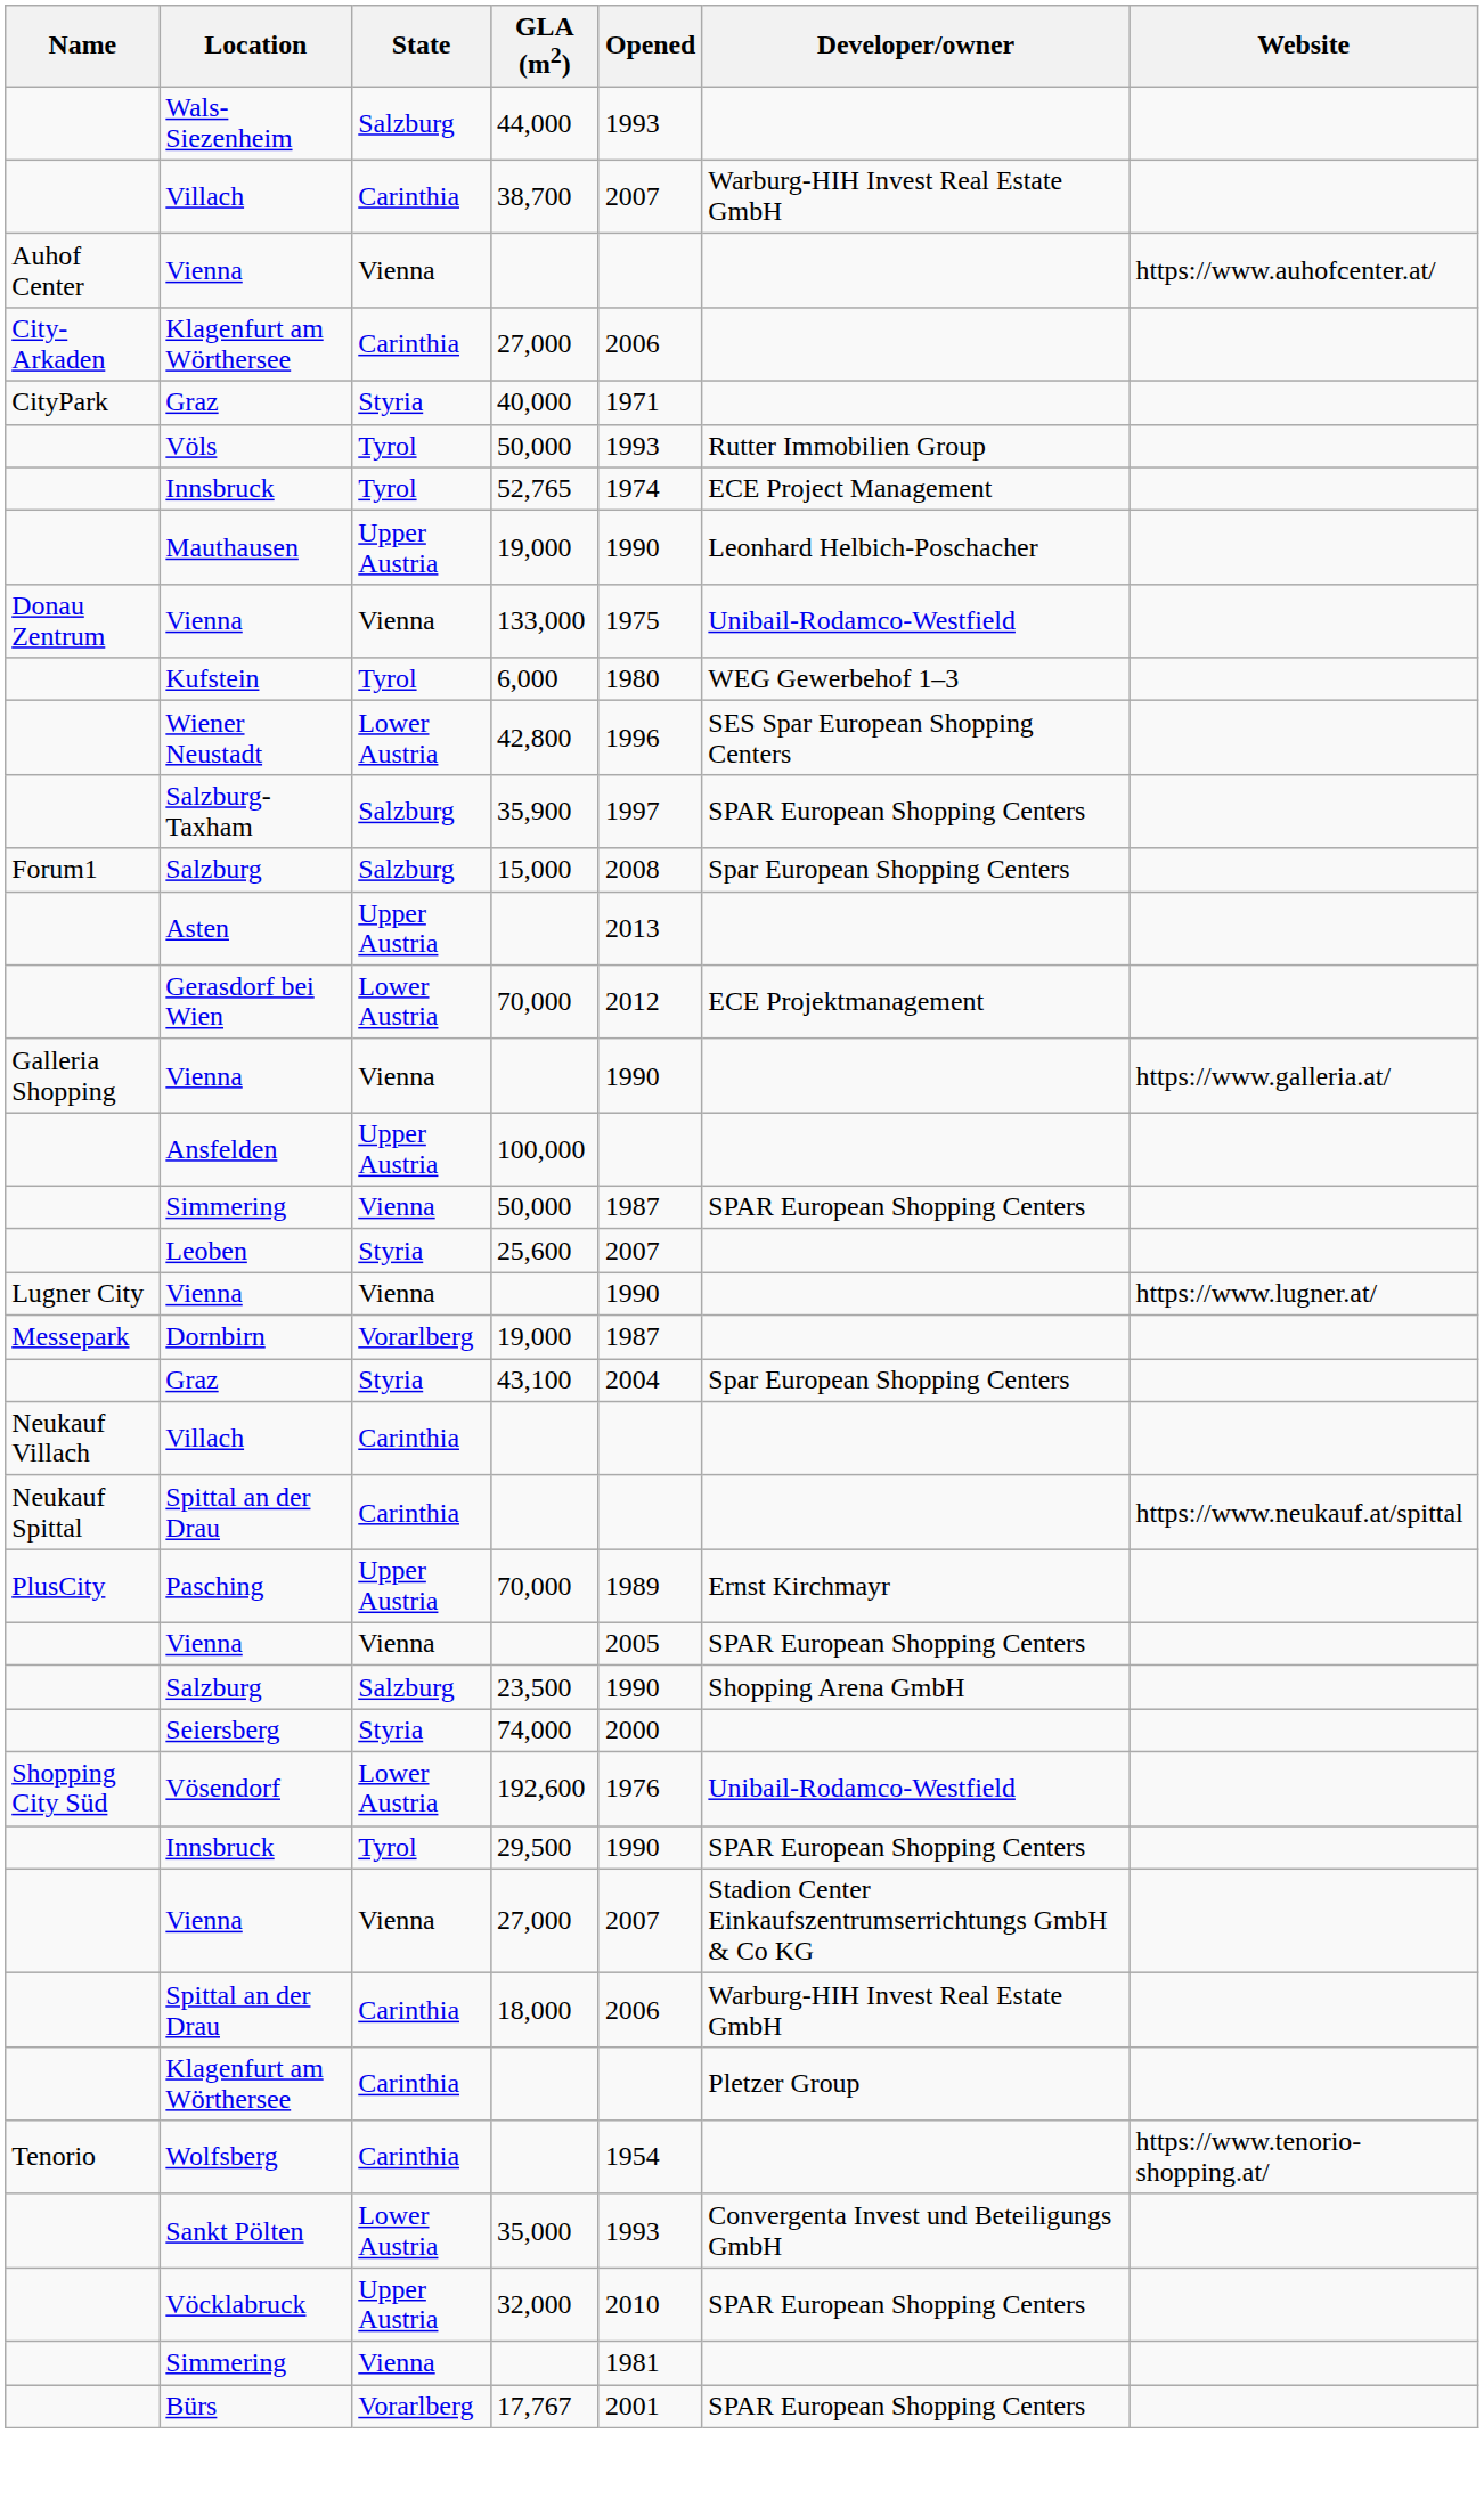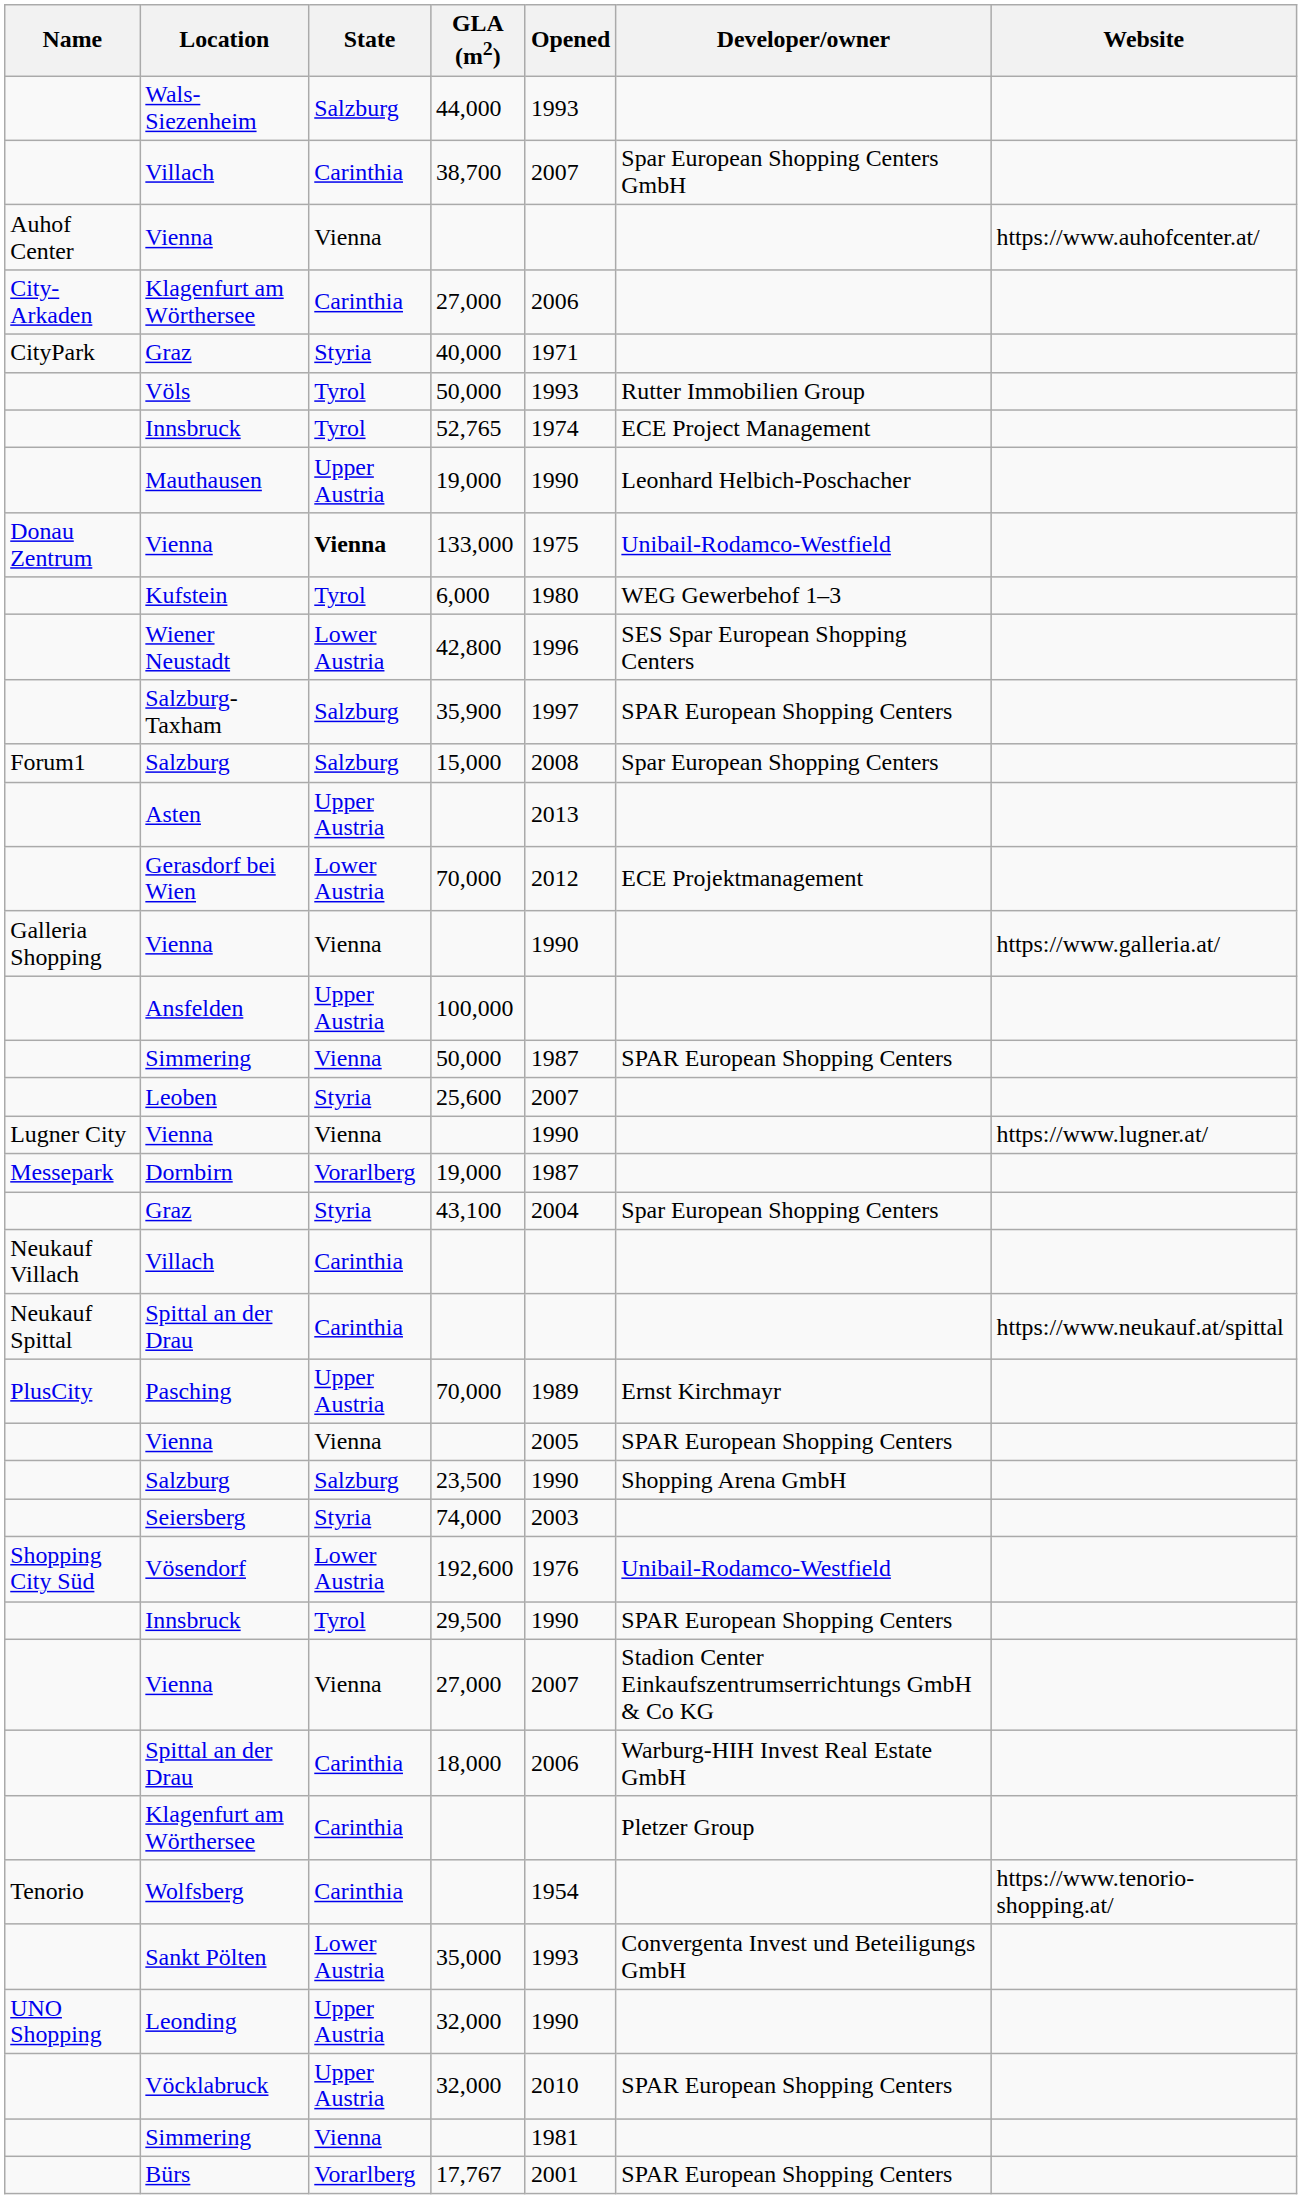 <table class="wikitable sortable">
 <tr>
 <th>Name</th>
 <th>Location</th>
 <th>State</th>
 <th>GLA (m<sup>2</sup>)</th>
 <th>Opened</th>
 <th>Developer/owner</th>
 <th>Website</th>
 </tr>
 <tr>
 <td></td>
 <td><a href='#'>Wals-Siezenheim</a></td>
 <td><a href='#'>Salzburg</a></td>
 <td>44,000</td>
 <td>1993</td>
 <td></td>
 <td></td>
 </tr>
 <tr>
 <td></td>
 <td><a href='#'>Villach</a></td>
 <td><a href='#'>Carinthia</a></td>
 <td>38,700</td>
 <td>2007</td>
-<td>Warburg-HIH Invest Real Estate GmbH</td>
+<td>Spar European Shopping Centers GmbH</td>
 <td></td>
 </tr>
 <tr>
 <td>Auhof Center</td>
 <td><a href='#'>Vienna</a></td>
 <td>Vienna</td>
 <td></td>
 <td></td>
 <td></td>
 <td>https://www.auhofcenter.at/</td>
 </tr>
 <tr>
 <td><a href='#'>City-Arkaden</a></td>
 <td><a href='#'>Klagenfurt am Wörthersee</a></td>
 <td><a href='#'>Carinthia</a></td>
 <td>27,000</td>
 <td>2006</td>
 <td></td>
 <td></td>
 </tr>
 <tr>
 <td>CityPark</td>
 <td><a href='#'>Graz</a></td>
 <td><a href='#'>Styria</a></td>
 <td>40,000</td>
 <td>1971</td>
 <td></td>
 <td></td>
 </tr>
 <tr>
 <td></td>
 <td><a href='#'>Völs</a></td>
 <td><a href='#'>Tyrol</a></td>
 <td>50,000</td>
 <td>1993</td>
 <td>Rutter Immobilien Group</td>
 <td></td>
 </tr>
 <tr>
 <td></td>
 <td><a href='#'>Innsbruck</a></td>
 <td><a href='#'>Tyrol</a></td>
 <td>52,765</td>
 <td>1974</td>
 <td>ECE Project Management</td>
 <td></td>
 </tr>
 <tr>
 <td></td>
 <td><a href='#'>Mauthausen</a></td>
 <td><a href='#'>Upper Austria</a></td>
 <td>19,000</td>
 <td>1990</td>
 <td>Leonhard Helbich-Poschacher</td>
 <td></td>
 </tr>
 <tr>
 <td><a href='#'>Donau Zentrum</a></td>
 <td><a href='#'>Vienna</a></td>
-<td>Vienna</td>
+<td><strong>Vienna</strong></td>
 <td>133,000</td>
 <td>1975</td>
 <td><a href='#'>Unibail-Rodamco-Westfield</a></td>
 <td></td>
 </tr>
 <tr>
 <td></td>
 <td><a href='#'>Kufstein</a></td>
 <td><a href='#'>Tyrol</a></td>
 <td>6,000</td>
 <td>1980</td>
 <td>WEG Gewerbehof 1–3</td>
 <td></td>
 </tr>
 <tr>
 <td></td>
 <td><a href='#'>Wiener Neustadt</a></td>
 <td><a href='#'>Lower Austria</a></td>
 <td>42,800</td>
 <td>1996</td>
 <td>SES Spar European Shopping Centers</td>
 <td></td>
 </tr>
 <tr>
 <td></td>
 <td><a href='#'>Salzburg</a>-Taxham</td>
 <td><a href='#'>Salzburg</a></td>
 <td>35,900</td>
 <td>1997</td>
 <td>SPAR European Shopping Centers</td>
 <td></td>
 </tr>
 <tr>
 <td>Forum1</td>
 <td><a href='#'>Salzburg</a></td>
 <td><a href='#'>Salzburg</a></td>
 <td>15,000</td>
 <td>2008</td>
 <td>Spar European Shopping Centers</td>
 <td></td>
 </tr>
 <tr>
 <td></td>
 <td><a href='#'>Asten</a></td>
 <td><a href='#'>Upper Austria</a></td>
 <td></td>
 <td>2013</td>
 <td></td>
 <td></td>
 </tr>
 <tr>
 <td></td>
 <td><a href='#'>Gerasdorf bei Wien</a></td>
 <td><a href='#'>Lower Austria</a></td>
 <td>70,000</td>
 <td>2012</td>
 <td>ECE Projektmanagement</td>
 <td></td>
 </tr>
 <tr>
 <td>Galleria Shopping</td>
 <td><a href='#'>Vienna</a></td>
 <td>Vienna</td>
 <td></td>
 <td>1990</td>
 <td></td>
 <td>https://www.galleria.at/</td>
 </tr>
 <tr>
 <td></td>
 <td><a href='#'>Ansfelden</a></td>
 <td><a href='#'>Upper Austria</a></td>
 <td>100,000</td>
 <td></td>
 <td></td>
 <td></td>
 </tr>
 <tr>
 <td></td>
 <td><a href='#'>Simmering</a></td>
 <td><a href='#'>Vienna</a></td>
 <td>50,000</td>
 <td>1987</td>
 <td>SPAR European Shopping Centers</td>
 <td></td>
 </tr>
 <tr>
 <td></td>
 <td><a href='#'>Leoben</a></td>
 <td><a href='#'>Styria</a></td>
 <td>25,600</td>
 <td>2007</td>
 <td></td>
 <td></td>
 </tr>
 <tr>
 <td>Lugner City</td>
 <td><a href='#'>Vienna</a></td>
 <td>Vienna</td>
 <td></td>
 <td>1990</td>
 <td></td>
 <td>https://www.lugner.at/</td>
 </tr>
 <tr>
 <td><a href='#'>Messepark</a></td>
 <td><a href='#'>Dornbirn</a></td>
 <td><a href='#'>Vorarlberg</a></td>
 <td>19,000</td>
 <td>1987</td>
 <td></td>
 <td></td>
 </tr>
 <tr>
 <td></td>
 <td><a href='#'>Graz</a></td>
 <td><a href='#'>Styria</a></td>
 <td>43,100</td>
 <td>2004</td>
 <td>Spar European Shopping Centers</td>
 <td></td>
 </tr>
 <tr>
 <td>Neukauf Villach</td>
 <td><a href='#'>Villach</a></td>
 <td><a href='#'>Carinthia</a></td>
 <td></td>
 <td></td>
 <td></td>
 <td></td>
 </tr>
 <tr>
 <td>Neukauf Spittal</td>
 <td><a href='#'>Spittal an der Drau</a></td>
 <td><a href='#'>Carinthia</a></td>
 <td></td>
 <td></td>
 <td></td>
 <td>https://www.neukauf.at/spittal</td>
 </tr>
 <tr>
 <td><a href='#'>PlusCity</a></td>
 <td><a href='#'>Pasching</a></td>
 <td><a href='#'>Upper Austria</a></td>
 <td>70,000</td>
 <td>1989</td>
 <td>Ernst Kirchmayr</td>
 <td></td>
 </tr>
 <tr>
 <td></td>
 <td><a href='#'>Vienna</a></td>
 <td>Vienna</td>
 <td></td>
 <td>2005</td>
 <td>SPAR European Shopping Centers</td>
 <td></td>
 </tr>
 <tr>
 <td></td>
 <td><a href='#'>Salzburg</a></td>
 <td><a href='#'>Salzburg</a></td>
 <td>23,500</td>
 <td>1990</td>
 <td>Shopping Arena GmbH</td>
 <td></td>
 </tr>
 <tr>
 <td></td>
 <td><a href='#'>Seiersberg</a></td>
 <td><a href='#'>Styria</a></td>
 <td>74,000</td>
-<td>2000</td>
+<td>2003</td>
 <td></td>
 <td></td>
 </tr>
 <tr>
 <td><a href='#'>Shopping City Süd</a></td>
 <td><a href='#'>Vösendorf</a></td>
 <td><a href='#'>Lower Austria</a></td>
 <td>192,600</td>
 <td>1976</td>
 <td><a href='#'>Unibail-Rodamco-Westfield</a></td>
 <td></td>
 </tr>
 <tr>
 <td></td>
 <td><a href='#'>Innsbruck</a></td>
 <td><a href='#'>Tyrol</a></td>
 <td>29,500</td>
 <td>1990</td>
 <td>SPAR European Shopping Centers</td>
 <td></td>
 </tr>
 <tr>
 <td></td>
 <td><a href='#'>Vienna</a></td>
 <td>Vienna</td>
 <td>27,000</td>
 <td>2007</td>
 <td>Stadion Center Einkaufszentrumserrichtungs GmbH & Co KG</td>
 <td></td>
 </tr>
 <tr>
 <td></td>
 <td><a href='#'>Spittal an der Drau</a></td>
 <td><a href='#'>Carinthia</a></td>
 <td>18,000</td>
 <td>2006</td>
 <td>Warburg-HIH Invest Real Estate GmbH</td>
 <td></td>
 </tr>
 <tr>
 <td></td>
 <td><a href='#'>Klagenfurt am Wörthersee</a></td>
 <td><a href='#'>Carinthia</a></td>
 <td></td>
 <td></td>
 <td>Pletzer Group</td>
 <td></td>
 </tr>
 <tr>
 <td>Tenorio</td>
 <td><a href='#'>Wolfsberg</a></td>
 <td><a href='#'>Carinthia</a></td>
 <td></td>
 <td>1954</td>
 <td></td>
 <td>https://www.tenorio-shopping.at/</td>
 </tr>
 <tr>
 <td></td>
 <td><a href='#'>Sankt Pölten</a></td>
 <td><a href='#'>Lower Austria</a></td>
 <td>35,000</td>
 <td>1993</td>
 <td>Convergenta Invest und Beteiligungs GmbH</td>
 <td></td>
 </tr>
 <tr>
+<td><a href='#'>UNO Shopping</a></td>
+<td><a href='#'>Leonding</a></td>
+<td><a href='#'>Upper Austria</a></td>
+<td>32,000</td>
+<td>1990</td>
+<td></td>
+<td></td>
+</tr>
+<tr>
 <td></td>
 <td><a href='#'>Vöcklabruck</a></td>
 <td><a href='#'>Upper Austria</a></td>
 <td>32,000</td>
 <td>2010</td>
 <td>SPAR European Shopping Centers</td>
 <td></td>
 </tr>
 <tr>
 <td></td>
 <td><a href='#'>Simmering</a></td>
 <td><a href='#'>Vienna</a></td>
 <td></td>
 <td>1981</td>
 <td></td>
 <td></td>
 </tr>
 <tr>
 <td></td>
 <td><a href='#'>Bürs</a></td>
 <td><a href='#'>Vorarlberg</a></td>
 <td>17,767</td>
 <td>2001</td>
 <td>SPAR European Shopping Centers</td>
 <td></td>
 </tr>
 </table>
